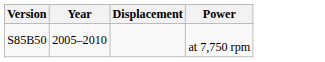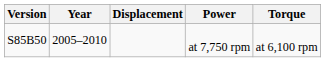 <table class="wikitable sortable" style="text-align: center;">
 <tr>
 <th>Version</th>
 <th>Year</th>
 <th>Displacement</th>
 <th>Power</th>
+<th>Torque</th>
 </tr>
 <tr>
 <td>S85B50</td>
 <td>2005–2010</td>
 <td></td>
 <td> <br> at 7,750 rpm</td>
+<td> <br> at 6,100 rpm</td>
 </tr>
 </table>
